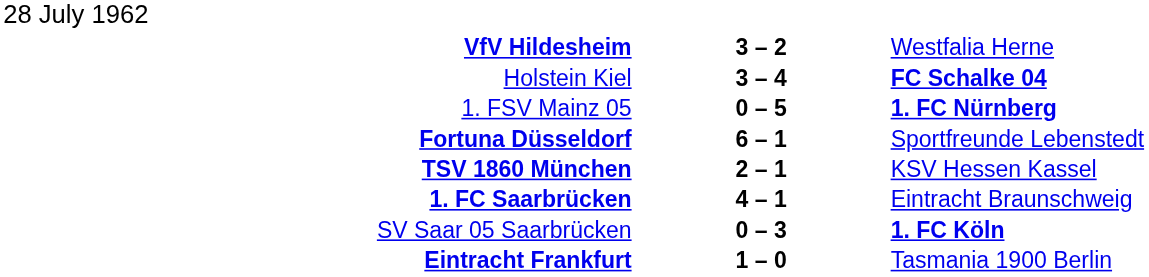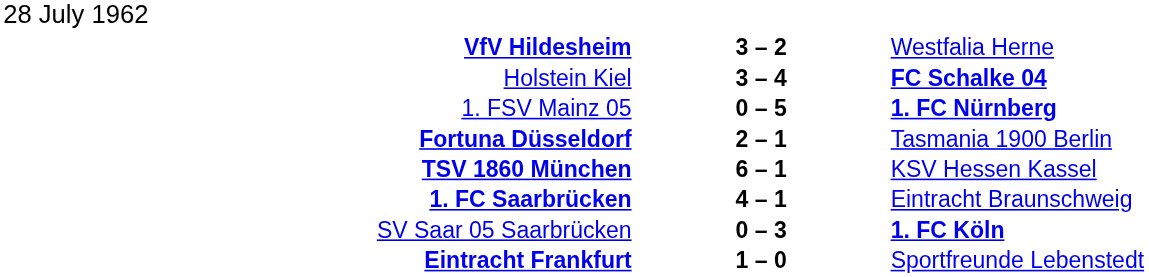 <table width=100% cellspacing=1>
 <tr>
 <th width=25%></th>
 <th width=10%></th>
 <th width=25%></th>
 <th></th>
 </tr>
 <tr>
 <td>28 July 1962</td>
 </tr>
 <tr style=font-size:90%>
 <td align=right><strong><a href='#'>VfV Hildesheim</a></strong></td>
 <td align=center><strong>3 – 2</strong></td>
 <td><a href='#'>Westfalia Herne</a></td>
 </tr>
 <tr style=font-size:90%>
 <td align=right><a href='#'>Holstein Kiel</a></td>
 <td align=center><strong>3 – 4</strong></td>
 <td><strong><a href='#'>FC Schalke 04</a></strong></td>
 </tr>
 <tr style=font-size:90%>
 <td align=right><a href='#'>1. FSV Mainz 05</a></td>
 <td align=center><strong>0 – 5</strong></td>
 <td><strong><a href='#'>1. FC Nürnberg</a></strong></td>
 </tr>
 <tr style=font-size:90%>
 <td align=right><strong><a href='#'>Fortuna Düsseldorf</a></strong></td>
-<td align=center><strong>6 – 1</strong></td>
-<td><a href='#'>Sportfreunde Lebenstedt</a></td>
+<td align=center><strong>2 – 1</strong></td>
+<td><a href='#'>Tasmania 1900 Berlin</a></td>
 </tr>
 <tr style=font-size:90%>
 <td align=right><strong><a href='#'>TSV 1860 München</a></strong></td>
-<td align=center><strong>2 – 1</strong></td>
+<td align=center><strong>6 – 1</strong></td>
 <td><a href='#'>KSV Hessen Kassel</a></td>
 </tr>
 <tr style=font-size:90%>
 <td align=right><strong><a href='#'>1. FC Saarbrücken</a></strong></td>
 <td align=center><strong>4 – 1</strong></td>
 <td><a href='#'>Eintracht Braunschweig</a></td>
 </tr>
 <tr style=font-size:90%>
 <td align=right><a href='#'>SV Saar 05 Saarbrücken</a></td>
 <td align=center><strong>0 – 3</strong></td>
 <td><strong><a href='#'>1. FC Köln</a></strong></td>
 </tr>
 <tr style=font-size:90%>
 <td align=right><strong><a href='#'>Eintracht Frankfurt</a></strong></td>
 <td align=center><strong>1 – 0</strong></td>
-<td><a href='#'>Tasmania 1900 Berlin</a></td>
+<td><a href='#'>Sportfreunde Lebenstedt</a></td>
 </tr>
 </table>
